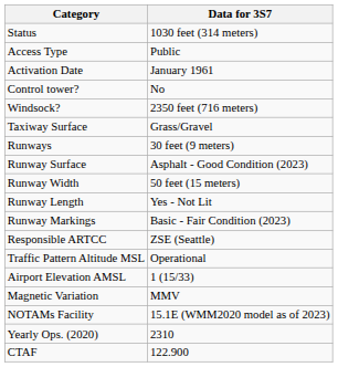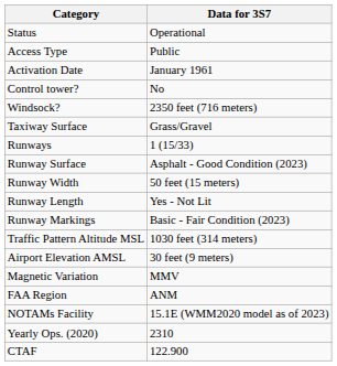 <table class="wikitable">
 <tr>
 <th>Category</th>
 <th>Data for 3S7</th>
 </tr>
 <tr>
 <td>Status</td>
-<td>1030 feet (314 meters)</td>
+<td>Operational</td>
 </tr>
 <tr>
 <td>Access Type</td>
 <td>Public</td>
 </tr>
 <tr>
 <td>Activation Date</td>
 <td>January 1961</td>
 </tr>
 <tr>
 <td>Control tower?</td>
 <td>No</td>
 </tr>
 <tr>
 <td>Windsock?</td>
 <td>2350 feet (716 meters)</td>
 </tr>
 <tr>
 <td>Taxiway Surface</td>
 <td>Grass/Gravel</td>
 </tr>
 <tr>
 <td>Runways</td>
-<td>30 feet (9 meters)</td>
+<td>1 (15/33)</td>
 </tr>
 <tr>
 <td>Runway Surface</td>
 <td>Asphalt - Good Condition (2023)</td>
 </tr>
 <tr>
 <td>Runway Width</td>
 <td>50 feet (15 meters)</td>
 </tr>
 <tr>
 <td>Runway Length</td>
 <td>Yes - Not Lit</td>
 </tr>
 <tr>
 <td>Runway Markings</td>
 <td>Basic - Fair Condition (2023)</td>
 </tr>
 <tr>
-<td>Responsible ARTCC</td>
-<td>ZSE (Seattle)</td>
-</tr>
-<tr>
 <td>Traffic Pattern Altitude MSL</td>
-<td>Operational</td>
+<td>1030 feet (314 meters)</td>
 </tr>
 <tr>
 <td>Airport Elevation AMSL</td>
-<td>1 (15/33)</td>
+<td>30 feet (9 meters)</td>
 </tr>
 <tr>
 <td>Magnetic Variation</td>
 <td>MMV</td>
+</tr>
+<tr>
+<td>FAA Region</td>
+<td>ANM</td>
 </tr>
 <tr>
 <td>NOTAMs Facility</td>
 <td>15.1E (WMM2020 model as of 2023)</td>
 </tr>
 <tr>
 <td>Yearly Ops. (2020)</td>
 <td>2310</td>
 </tr>
 <tr>
 <td>CTAF</td>
 <td>122.900</td>
 </tr>
 </table>
